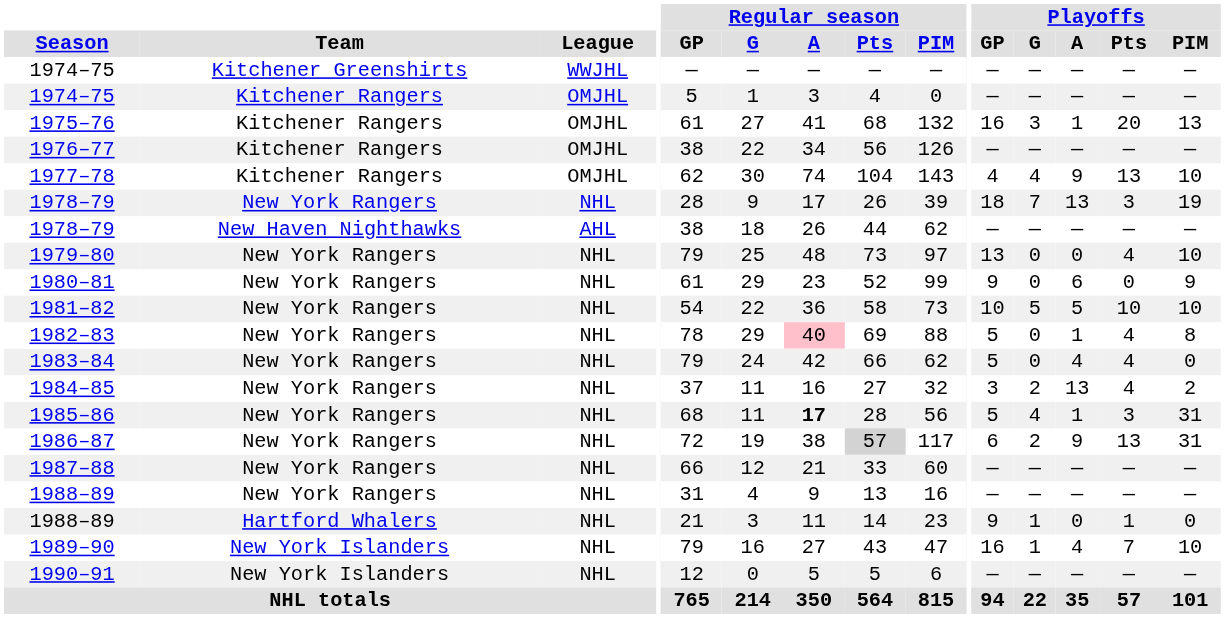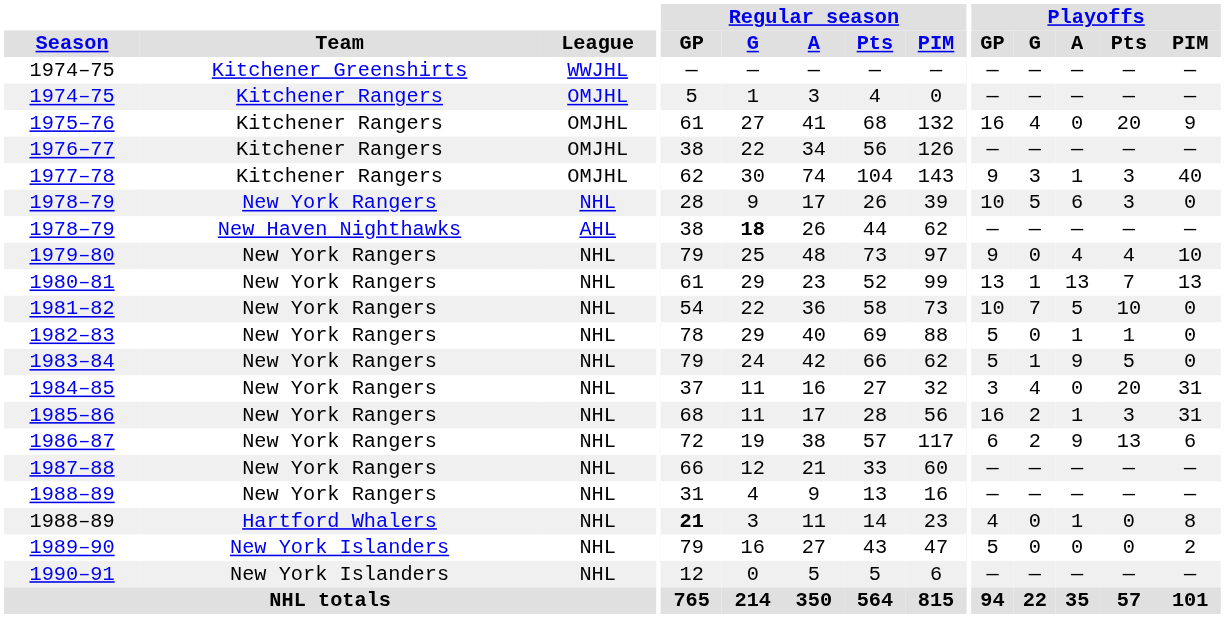 <table border="0" cellpadding="1" cellspacing="0" style="text-align:center; width:60em">
 <tr bgcolor="#e0e0e0">
 <th colspan="3" bgcolor="#ffffff"></th>
 <th rowspan="100" bgcolor="#ffffff"></th>
 <th colspan="5"><a href='#'>Regular season</a></th>
 <th rowspan="100" bgcolor="#ffffff"></th>
 <th colspan="5"><a href='#'>Playoffs</a></th>
 </tr>
 <tr bgcolor="#e0e0e0">
 <th><a href='#'>Season</a></th>
 <th>Team</th>
 <th>League</th>
 <th>GP</th>
 <th><a href='#'>G</a></th>
 <th><a href='#'>A</a></th>
 <th><a href='#'>Pts</a></th>
 <th><a href='#'>PIM</a></th>
 <th>GP</th>
 <th>G</th>
 <th>A</th>
 <th>Pts</th>
 <th>PIM</th>
 </tr>
 <tr>
 <td>1974–75</td>
 <td><a href='#'>Kitchener Greenshirts</a></td>
 <td><a href='#'>WWJHL</a></td>
 <td>—</td>
 <td>—</td>
 <td>—</td>
 <td>—</td>
 <td>—</td>
 <td>—</td>
 <td>—</td>
 <td>—</td>
 <td>—</td>
 <td>—</td>
 </tr>
 <tr bgcolor="#f0f0f0">
 <td><a href='#'>1974–75</a></td>
 <td><a href='#'>Kitchener Rangers</a></td>
 <td><a href='#'>OMJHL</a></td>
 <td>5</td>
 <td>1</td>
 <td>3</td>
 <td>4</td>
 <td>0</td>
 <td>—</td>
 <td>—</td>
 <td>—</td>
 <td>—</td>
 <td>—</td>
 </tr>
 <tr>
 <td><a href='#'>1975–76</a></td>
 <td>Kitchener Rangers</td>
 <td>OMJHL</td>
 <td>61</td>
 <td>27</td>
 <td>41</td>
 <td>68</td>
 <td>132</td>
 <td>16</td>
-<td>3</td>
-<td>1</td>
+<td>4</td>
+<td>0</td>
 <td>20</td>
-<td>13</td>
+<td>9</td>
 </tr>
 <tr bgcolor="#f0f0f0">
 <td><a href='#'>1976–77</a></td>
 <td>Kitchener Rangers</td>
 <td>OMJHL</td>
 <td>38</td>
 <td>22</td>
 <td>34</td>
 <td>56</td>
 <td>126</td>
 <td>—</td>
 <td>—</td>
 <td>—</td>
 <td>—</td>
 <td>—</td>
 </tr>
 <tr>
 <td><a href='#'>1977–78</a></td>
 <td>Kitchener Rangers</td>
 <td>OMJHL</td>
 <td>62</td>
 <td>30</td>
 <td>74</td>
 <td>104</td>
 <td>143</td>
-<td>4</td>
-<td>4</td>
 <td>9</td>
-<td>13</td>
-<td>10</td>
+<td>3</td>
+<td>1</td>
+<td>3</td>
+<td>40</td>
 </tr>
 <tr bgcolor="#f0f0f0">
 <td><a href='#'>1978–79</a></td>
 <td><a href='#'>New York Rangers</a></td>
 <td><a href='#'>NHL</a></td>
 <td>28</td>
 <td>9</td>
 <td>17</td>
 <td>26</td>
 <td>39</td>
-<td>18</td>
-<td>7</td>
-<td>13</td>
+<td>10</td>
+<td>5</td>
+<td>6</td>
 <td>3</td>
-<td>19</td>
+<td>0</td>
 </tr>
 <tr>
 <td><a href='#'>1978–79</a></td>
 <td><a href='#'>New Haven Nighthawks</a></td>
 <td><a href='#'>AHL</a></td>
 <td>38</td>
-<td>18</td>
+<td><strong>18</strong></td>
 <td>26</td>
 <td>44</td>
 <td>62</td>
 <td>—</td>
 <td>—</td>
 <td>—</td>
 <td>—</td>
 <td>—</td>
 </tr>
 <tr bgcolor="#f0f0f0">
 <td><a href='#'>1979–80</a></td>
 <td>New York Rangers</td>
 <td>NHL</td>
 <td>79</td>
 <td>25</td>
 <td>48</td>
 <td>73</td>
 <td>97</td>
-<td>13</td>
+<td>9</td>
 <td>0</td>
-<td>0</td>
+<td>4</td>
 <td>4</td>
 <td>10</td>
 </tr>
 <tr>
 <td><a href='#'>1980–81</a></td>
 <td>New York Rangers</td>
 <td>NHL</td>
 <td>61</td>
 <td>29</td>
 <td>23</td>
 <td>52</td>
 <td>99</td>
-<td>9</td>
-<td>0</td>
-<td>6</td>
-<td>0</td>
-<td>9</td>
+<td>13</td>
+<td>1</td>
+<td>13</td>
+<td>7</td>
+<td>13</td>
 </tr>
 <tr bgcolor="#f0f0f0">
 <td><a href='#'>1981–82</a></td>
 <td>New York Rangers</td>
 <td>NHL</td>
 <td>54</td>
 <td>22</td>
 <td>36</td>
 <td>58</td>
 <td>73</td>
 <td>10</td>
-<td>5</td>
+<td>7</td>
 <td>5</td>
 <td>10</td>
-<td>10</td>
+<td>0</td>
 </tr>
 <tr>
 <td><a href='#'>1982–83</a></td>
 <td>New York Rangers</td>
 <td>NHL</td>
 <td>78</td>
 <td>29</td>
-<td style="background: pink;">40</td>
+<td>40</td>
 <td>69</td>
 <td>88</td>
 <td>5</td>
 <td>0</td>
 <td>1</td>
-<td>4</td>
-<td>8</td>
+<td>1</td>
+<td>0</td>
 </tr>
 <tr bgcolor="#f0f0f0">
 <td><a href='#'>1983–84</a></td>
 <td>New York Rangers</td>
 <td>NHL</td>
 <td>79</td>
 <td>24</td>
 <td>42</td>
 <td>66</td>
 <td>62</td>
 <td>5</td>
-<td>0</td>
-<td>4</td>
-<td>4</td>
+<td>1</td>
+<td>9</td>
+<td>5</td>
 <td>0</td>
 </tr>
 <tr>
 <td><a href='#'>1984–85</a></td>
 <td>New York Rangers</td>
 <td>NHL</td>
 <td>37</td>
 <td>11</td>
 <td>16</td>
 <td>27</td>
 <td>32</td>
 <td>3</td>
-<td>2</td>
-<td>13</td>
 <td>4</td>
-<td>2</td>
+<td>0</td>
+<td>20</td>
+<td>31</td>
 </tr>
 <tr bgcolor="#f0f0f0">
 <td><a href='#'>1985–86</a></td>
 <td>New York Rangers</td>
 <td>NHL</td>
 <td>68</td>
 <td>11</td>
-<td><strong>17</strong></td>
+<td>17</td>
 <td>28</td>
 <td>56</td>
-<td>5</td>
-<td>4</td>
+<td>16</td>
+<td>2</td>
 <td>1</td>
 <td>3</td>
 <td>31</td>
 </tr>
 <tr>
 <td><a href='#'>1986–87</a></td>
 <td>New York Rangers</td>
 <td>NHL</td>
 <td>72</td>
 <td>19</td>
 <td>38</td>
-<td style="background: lightgrey;">57</td>
+<td>57</td>
 <td>117</td>
 <td>6</td>
 <td>2</td>
 <td>9</td>
 <td>13</td>
-<td>31</td>
+<td>6</td>
 </tr>
 <tr bgcolor="#f0f0f0">
 <td><a href='#'>1987–88</a></td>
 <td>New York Rangers</td>
 <td>NHL</td>
 <td>66</td>
 <td>12</td>
 <td>21</td>
 <td>33</td>
 <td>60</td>
 <td>—</td>
 <td>—</td>
 <td>—</td>
 <td>—</td>
 <td>—</td>
 </tr>
 <tr>
 <td><a href='#'>1988–89</a></td>
 <td>New York Rangers</td>
 <td>NHL</td>
 <td>31</td>
 <td>4</td>
 <td>9</td>
 <td>13</td>
 <td>16</td>
 <td>—</td>
 <td>—</td>
 <td>—</td>
 <td>—</td>
 <td>—</td>
 </tr>
 <tr bgcolor="#f0f0f0">
 <td>1988–89</td>
 <td><a href='#'>Hartford Whalers</a></td>
 <td>NHL</td>
-<td>21</td>
+<td><strong>21</strong></td>
 <td>3</td>
 <td>11</td>
 <td>14</td>
 <td>23</td>
-<td>9</td>
-<td>1</td>
+<td>4</td>
 <td>0</td>
 <td>1</td>
 <td>0</td>
+<td>8</td>
 </tr>
 <tr>
 <td><a href='#'>1989–90</a></td>
 <td><a href='#'>New York Islanders</a></td>
 <td>NHL</td>
 <td>79</td>
 <td>16</td>
 <td>27</td>
 <td>43</td>
 <td>47</td>
-<td>16</td>
-<td>1</td>
-<td>4</td>
-<td>7</td>
-<td>10</td>
+<td>5</td>
+<td>0</td>
+<td>0</td>
+<td>0</td>
+<td>2</td>
 </tr>
 <tr bgcolor="#f0f0f0">
 <td><a href='#'>1990–91</a></td>
 <td>New York Islanders</td>
 <td>NHL</td>
 <td>12</td>
 <td>0</td>
 <td>5</td>
 <td>5</td>
 <td>6</td>
 <td>—</td>
 <td>—</td>
 <td>—</td>
 <td>—</td>
 <td>—</td>
 </tr>
 <tr bgcolor="#e0e0e0">
 <th colspan="3">NHL totals</th>
 <th>765</th>
 <th>214</th>
 <th>350</th>
 <th>564</th>
 <th>815</th>
 <th>94</th>
 <th>22</th>
 <th>35</th>
 <th>57</th>
 <th>101</th>
 </tr>
 </table>
